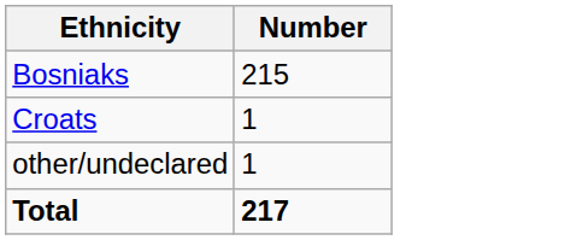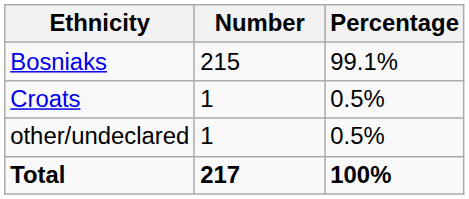 <table class="wikitable">
 <tr>
 <th width="100px">Ethnicity</th>
 <th width="80px">Number</th>
+<th width="80px">Percentage</th>
 </tr>
 <tr>
 <td><a href='#'>Bosniaks</a></td>
 <td>215</td>
+<td>99.1%</td>
 </tr>
 <tr>
 <td><a href='#'>Croats</a></td>
 <td>1</td>
+<td>0.5%</td>
 </tr>
 <tr>
 <td>other/undeclared</td>
 <td>1</td>
+<td>0.5%</td>
 </tr>
 <tr>
 <td><strong>Total</strong></td>
 <td><strong>217</strong></td>
+<td><strong>100%</strong></td>
 </tr>
 </table>
